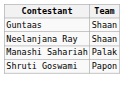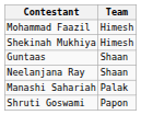 <table class="wikitable sortable plainrowheaders">
 <tr>
 <th>Contestant</th>
 <th>Team</th>
+</tr>
+<tr>
+<td>Mohammad Faazil</td>
+<td>Himesh</td>
+</tr>
+<tr>
+<td>Shekinah Mukhiya</td>
+<td>Himesh</td>
 </tr>
 <tr>
 <td>Guntaas</td>
 <td>Shaan</td>
 </tr>
 <tr>
 <td>Neelanjana Ray</td>
 <td>Shaan</td>
 </tr>
 <tr>
 <td>Manashi Sahariah</td>
 <td>Palak</td>
 </tr>
 <tr>
 <td>Shruti Goswami</td>
 <td>Papon</td>
 </tr>
 </table>
